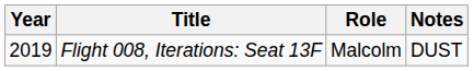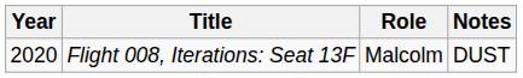 <table class="wikitable sortable">
 <tr>
 <th>Year</th>
 <th>Title</th>
 <th>Role</th>
 <th class="unsortable">Notes</th>
 </tr>
 <tr>
-<td>2019</td>
+<td>2020</td>
 <td><em>Flight 008, Iterations: Seat 13F</em></td>
 <td>Malcolm</td>
 <td>DUST</td>
 </tr>
 </table>
